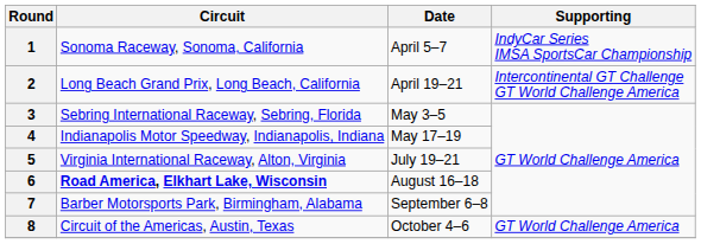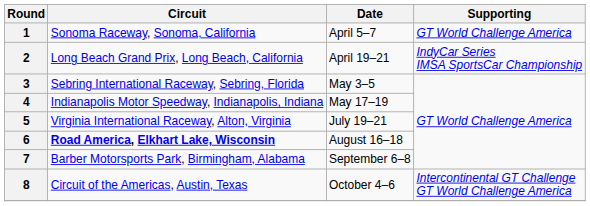 <table class="wikitable" style="font-size:85%;">
 <tr>
 <th>Round</th>
 <th>Circuit</th>
 <th>Date</th>
 <th>Supporting</th>
 </tr>
 <tr>
 <th>1</th>
 <td> <a href='#'>Sonoma Raceway</a>, <a href='#'>Sonoma, California</a></td>
 <td>April 5–7</td>
-<td><em><a href='#'>IndyCar Series</a></em><br><em><a href='#'>IMSA SportsCar Championship</a></em></td>
+<td><em><a href='#'>GT World Challenge America</a></em></td>
 </tr>
 <tr>
 <th>2</th>
 <td> <a href='#'>Long Beach Grand Prix</a>, <a href='#'>Long Beach, California</a></td>
 <td>April 19–21</td>
-<td><em><a href='#'>Intercontinental GT Challenge</a></em><br><em><a href='#'>GT World Challenge America</a></em></td>
+<td><em><a href='#'>IndyCar Series</a></em><br><em><a href='#'>IMSA SportsCar Championship</a></em></td>
 </tr>
 <tr>
 <th>3</th>
 <td> <a href='#'>Sebring International Raceway</a>, <a href='#'>Sebring, Florida</a></td>
 <td>May 3–5</td>
 <td rowspan="5"><em><a href='#'>GT World Challenge America</a></em></td>
 </tr>
 <tr>
 <th>4</th>
 <td> <a href='#'>Indianapolis Motor Speedway</a>, <a href='#'>Indianapolis, Indiana</a></td>
 <td>May 17–19</td>
 </tr>
 <tr>
 <th>5</th>
 <td> <a href='#'>Virginia International Raceway</a>, <a href='#'>Alton, Virginia</a></td>
 <td>July 19–21</td>
 </tr>
 <tr>
 <th>6</th>
 <td><strong> <a href='#'>Road America</a>, <a href='#'>Elkhart Lake, Wisconsin</a></strong></td>
 <td>August 16–18</td>
 </tr>
 <tr>
 <th>7</th>
 <td> <a href='#'>Barber Motorsports Park</a>, <a href='#'>Birmingham, Alabama</a></td>
 <td>September 6–8</td>
 </tr>
 <tr>
 <th>8</th>
 <td> <a href='#'>Circuit of the Americas</a>, <a href='#'>Austin, Texas</a></td>
 <td>October 4–6</td>
-<td><em><a href='#'>GT World Challenge America</a></em></td>
+<td><em><a href='#'>Intercontinental GT Challenge</a></em><br><em><a href='#'>GT World Challenge America</a></em></td>
 </tr>
 <tr>
 </tr>
 </table>
